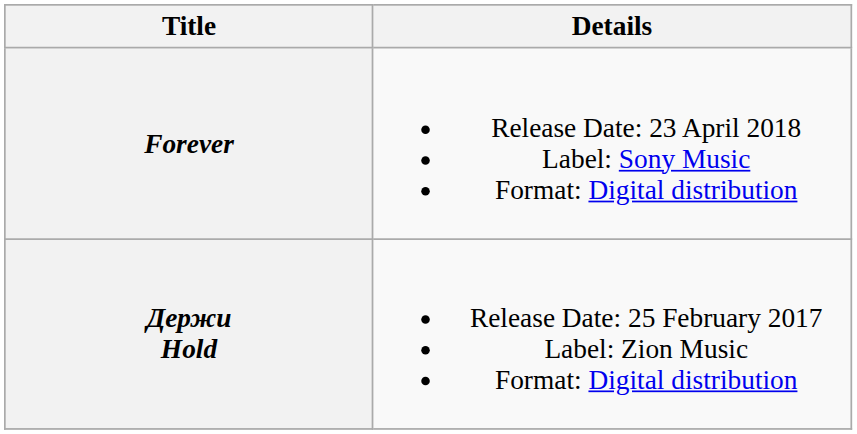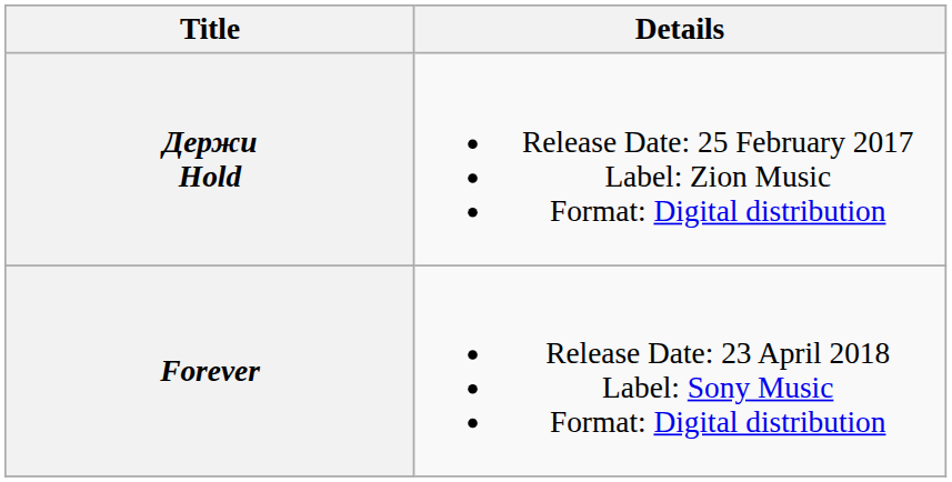 <table class="wikitable plainrowheaders" style="text-align:center;">
 <tr>
 <th scope="col" style="width:13em;">Title</th>
 <th scope="col" style="width:17em;">Details</th>
 </tr>
 <tr>
+<th scope="row"><em>Держи</em><br><span><em>Hold</em></span></th>
+<td><br><ul><li>Release Date: 25 February 2017</li><li>Label: Zion Music</li><li>Format: <a href='#'>Digital distribution</a></li></ul></td>
+</tr>
+<tr>
 <th scope="row"><em>Forever</em></th>
 <td><br><ul><li>Release Date: 23 April 2018</li><li>Label: <a href='#'>Sony Music</a></li><li>Format: <a href='#'>Digital distribution</a></li></ul></td>
 </tr>
-<tr>
-<th scope="row"><em>Держи</em><br><span><em>Hold</em></span></th>
-<td><br><ul><li>Release Date: 25 February 2017</li><li>Label: Zion Music</li><li>Format: <a href='#'>Digital distribution</a></li></ul></td>
-</tr>
 </table>
